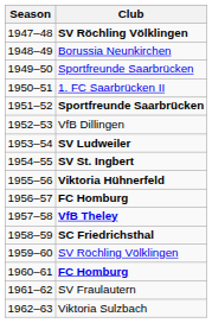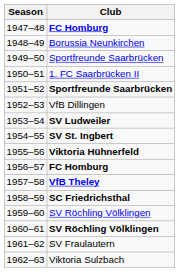 <table class="wikitable">
 <tr align="center" bgcolor="#dfdfdf">
 <th>Season</th>
 <th>Club</th>
 </tr>
 <tr>
 <td>1947–48</td>
-<td><strong>SV Röchling Völklingen</strong></td>
+<td><strong><a href='#'>FC Homburg</a></strong></td>
 </tr>
 <tr>
 <td>1948–49</td>
 <td><a href='#'>Borussia Neunkirchen</a></td>
 </tr>
 <tr>
 <td>1949–50</td>
 <td><a href='#'>Sportfreunde Saarbrücken</a></td>
 </tr>
 <tr>
 <td>1950–51</td>
 <td><a href='#'>1. FC Saarbrücken II</a></td>
 </tr>
 <tr>
 <td>1951–52</td>
 <td><strong>Sportfreunde Saarbrücken</strong></td>
 </tr>
 <tr>
 <td>1952–53</td>
 <td>VfB Dillingen</td>
 </tr>
 <tr>
 <td>1953–54</td>
 <td><strong>SV Ludweiler</strong></td>
 </tr>
 <tr>
 <td>1954–55</td>
 <td><strong>SV St. Ingbert</strong></td>
 </tr>
 <tr>
 <td>1955–56</td>
 <td><strong>Viktoria Hühnerfeld</strong></td>
 </tr>
 <tr>
 <td>1956–57</td>
 <td><strong>FC Homburg</strong></td>
 </tr>
 <tr>
 <td>1957–58</td>
 <td><strong><a href='#'>VfB Theley</a></strong></td>
 </tr>
 <tr>
 <td>1958–59</td>
 <td><strong>SC Friedrichsthal</strong></td>
 </tr>
 <tr>
 <td>1959–60</td>
 <td><a href='#'>SV Röchling Völklingen</a></td>
 </tr>
 <tr>
 <td>1960–61</td>
-<td><strong><a href='#'>FC Homburg</a></strong></td>
+<td><strong>SV Röchling Völklingen</strong></td>
 </tr>
 <tr>
 <td>1961–62</td>
 <td>SV Fraulautern</td>
 </tr>
 <tr>
 <td>1962–63</td>
 <td>Viktoria Sulzbach</td>
 </tr>
 </table>
